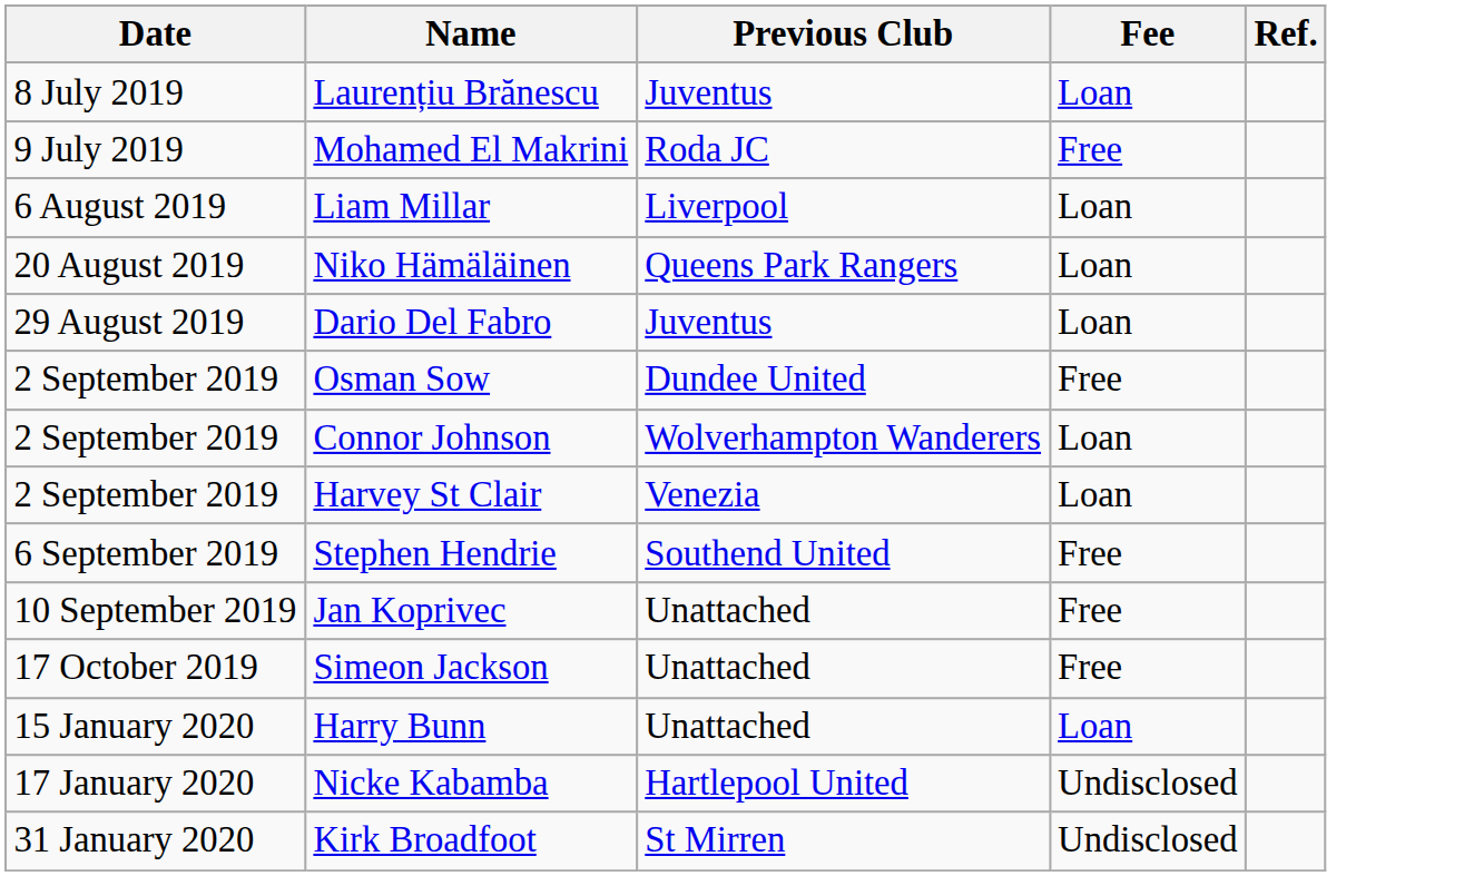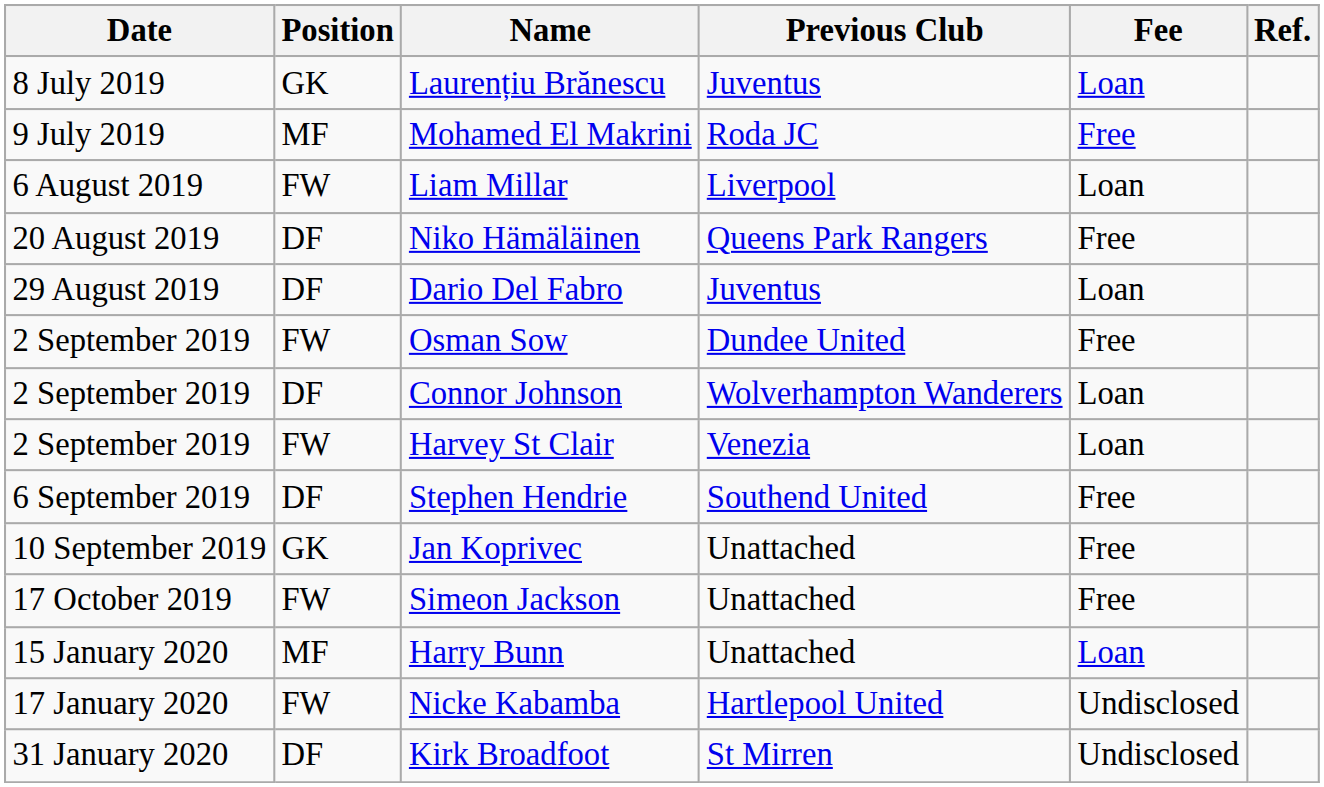 <table class="wikitable">
 <tr>
 <th>Date</th>
+<th>Position</th>
 <th>Name</th>
 <th>Previous Club</th>
 <th>Fee</th>
 <th>Ref.</th>
 </tr>
 <tr>
 <td>8 July 2019</td>
+<td>GK</td>
 <td> <a href='#'>Laurențiu Brănescu</a></td>
 <td> <a href='#'>Juventus</a></td>
 <td><a href='#'>Loan</a></td>
 <td></td>
 </tr>
 <tr>
 <td>9 July 2019</td>
+<td>MF</td>
 <td> <a href='#'>Mohamed El Makrini</a></td>
 <td> <a href='#'>Roda JC</a></td>
 <td><a href='#'>Free</a></td>
 <td></td>
 </tr>
 <tr>
 <td>6 August 2019</td>
+<td>FW</td>
 <td> <a href='#'>Liam Millar</a></td>
 <td> <a href='#'>Liverpool</a></td>
 <td>Loan</td>
 <td></td>
 </tr>
 <tr>
 <td>20 August 2019</td>
+<td>DF</td>
 <td> <a href='#'>Niko Hämäläinen</a></td>
 <td> <a href='#'>Queens Park Rangers</a></td>
-<td>Loan</td>
+<td>Free</td>
 <td></td>
 </tr>
 <tr>
 <td>29 August 2019</td>
+<td>DF</td>
 <td> <a href='#'>Dario Del Fabro</a></td>
 <td> <a href='#'>Juventus</a></td>
 <td>Loan</td>
 <td></td>
 </tr>
 <tr>
 <td>2 September 2019</td>
+<td>FW</td>
 <td> <a href='#'>Osman Sow</a></td>
 <td><a href='#'>Dundee United</a></td>
 <td>Free</td>
 <td></td>
 </tr>
 <tr>
 <td>2 September 2019</td>
+<td>DF</td>
 <td> <a href='#'>Connor Johnson</a></td>
 <td> <a href='#'>Wolverhampton Wanderers</a></td>
 <td>Loan</td>
 <td></td>
 </tr>
 <tr>
 <td>2 September 2019</td>
+<td>FW</td>
 <td><a href='#'>Harvey St Clair</a></td>
 <td> <a href='#'>Venezia</a></td>
 <td>Loan</td>
 <td></td>
 </tr>
 <tr>
 <td>6 September 2019</td>
+<td>DF</td>
 <td><a href='#'>Stephen Hendrie</a></td>
 <td> <a href='#'>Southend United</a></td>
 <td>Free</td>
 <td></td>
 </tr>
 <tr>
 <td>10 September 2019</td>
+<td>GK</td>
 <td> <a href='#'>Jan Koprivec</a></td>
 <td>Unattached</td>
 <td>Free</td>
 <td></td>
 </tr>
 <tr>
 <td>17 October 2019</td>
+<td>FW</td>
 <td> <a href='#'>Simeon Jackson</a></td>
 <td>Unattached</td>
 <td>Free</td>
 <td></td>
 </tr>
 <tr>
 <td>15 January 2020</td>
+<td>MF</td>
 <td> <a href='#'>Harry Bunn</a></td>
 <td>Unattached</td>
 <td><a href='#'>Loan</a></td>
 <td></td>
 </tr>
 <tr>
 <td>17 January 2020</td>
+<td>FW</td>
 <td> <a href='#'>Nicke Kabamba</a></td>
 <td> <a href='#'>Hartlepool United</a></td>
 <td>Undisclosed</td>
 <td></td>
 </tr>
 <tr>
 <td>31 January 2020</td>
+<td>DF</td>
 <td><a href='#'>Kirk Broadfoot</a></td>
 <td><a href='#'>St Mirren</a></td>
 <td>Undisclosed</td>
 <td></td>
 </tr>
 </table>
